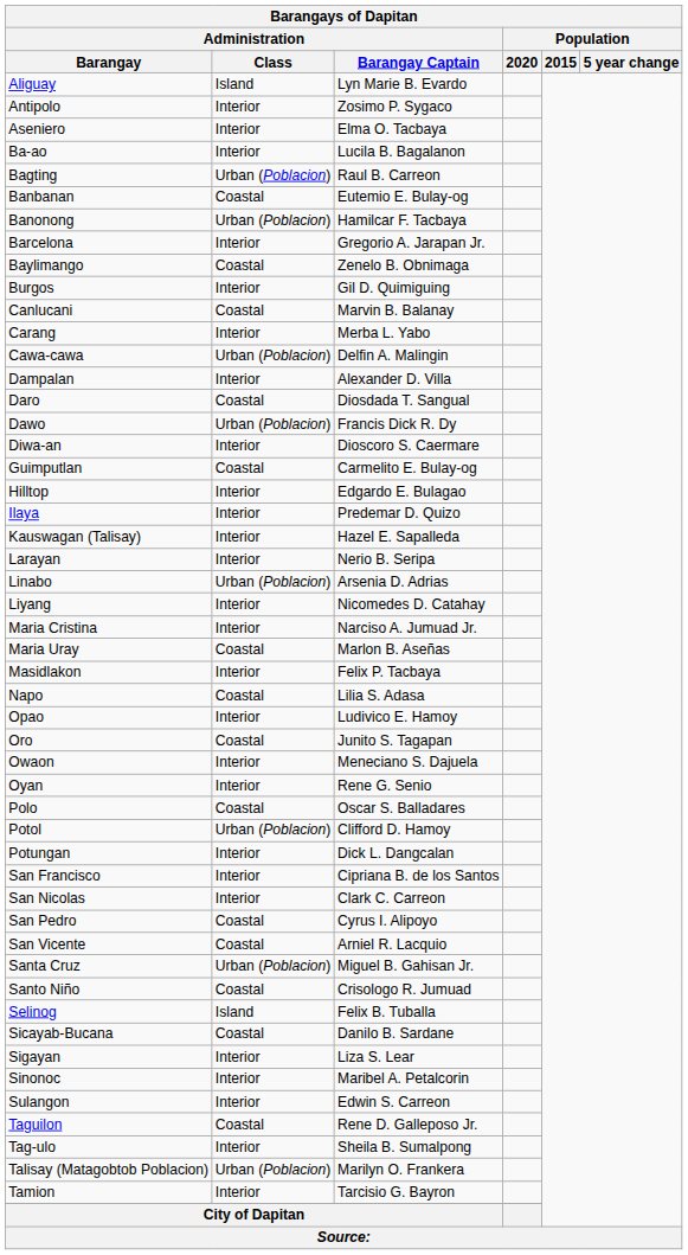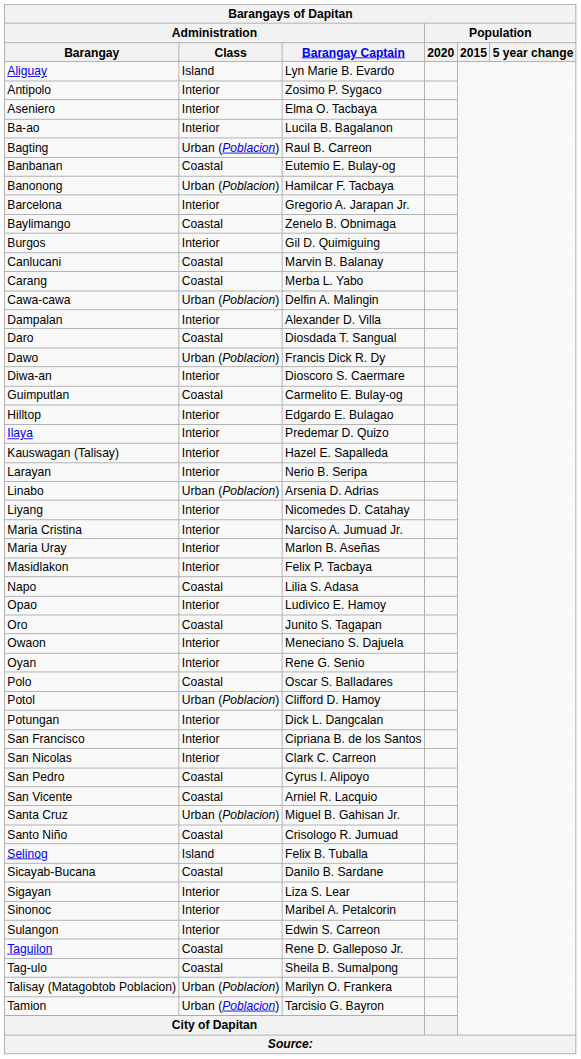 <table class="wikitable sortable" style="font-size:85%;">
 <tr>
 <th colspan="6">Barangays of Dapitan</th>
 </tr>
 <tr>
 <th colspan="3">Administration</th>
 <th colspan="3">Population</th>
 </tr>
 <tr style="background:#efefcc;">
 <th style="text-align:center;">Barangay</th>
 <th style="text-align:center;">Class</th>
 <th style="text-align:center;"><a href='#'>Barangay Captain</a></th>
 <th style="text-align:center;">2020</th>
 <th style="text-align:center;">2015</th>
 <th>5 year change</th>
 </tr>
 <tr style=>
 <td><a href='#'>Aliguay</a></td>
 <td>Island</td>
 <td>Lyn Marie B. Evardo</td>
 <td></td>
 </tr>
 <tr style=>
 <td>Antipolo</td>
 <td>Interior</td>
 <td>Zosimo P. Sygaco</td>
 <td></td>
 </tr>
 <tr style=>
 <td>Aseniero</td>
 <td>Interior</td>
 <td>Elma O. Tacbaya</td>
 <td></td>
 </tr>
 <tr style=>
 <td>Ba-ao</td>
 <td>Interior</td>
 <td>Lucila B. Bagalanon</td>
 <td></td>
 </tr>
 <tr style=>
 <td>Bagting</td>
 <td>Urban (<em><a href='#'>Poblacion</a></em>)</td>
 <td>Raul B. Carreon</td>
 <td></td>
 </tr>
 <tr style=>
 <td>Banbanan</td>
 <td>Coastal</td>
 <td>Eutemio E. Bulay-og</td>
 <td></td>
 </tr>
 <tr style=>
 <td>Banonong</td>
 <td>Urban (<em>Poblacion</em>)</td>
 <td>Hamilcar F. Tacbaya</td>
 <td></td>
 </tr>
 <tr style=>
 <td>Barcelona</td>
 <td>Interior</td>
 <td>Gregorio A. Jarapan Jr.</td>
 <td></td>
 </tr>
 <tr style=>
 <td>Baylimango</td>
 <td>Coastal</td>
 <td>Zenelo B. Obnimaga</td>
 <td></td>
 </tr>
 <tr style=>
 <td>Burgos</td>
 <td>Interior</td>
 <td>Gil D. Quimiguing</td>
 <td></td>
 </tr>
 <tr style=>
 <td>Canlucani</td>
 <td>Coastal</td>
 <td>Marvin B. Balanay</td>
 <td></td>
 </tr>
 <tr style=>
 <td>Carang</td>
-<td>Interior</td>
+<td>Coastal</td>
 <td>Merba L. Yabo</td>
 <td></td>
 </tr>
 <tr style=>
 <td>Cawa-cawa</td>
 <td>Urban (<em>Poblacion</em>)</td>
 <td>Delfin A. Malingin</td>
 <td></td>
 </tr>
 <tr style=>
 <td>Dampalan</td>
 <td>Interior</td>
 <td>Alexander D. Villa</td>
 <td></td>
 </tr>
 <tr style=>
 <td>Daro</td>
 <td>Coastal</td>
 <td>Diosdada T. Sangual</td>
 <td></td>
 </tr>
 <tr style=>
 <td>Dawo</td>
 <td>Urban (<em>Poblacion</em>)</td>
 <td>Francis Dick R. Dy</td>
 <td></td>
 </tr>
 <tr style=>
 <td>Diwa-an</td>
 <td>Interior</td>
 <td>Dioscoro S. Caermare</td>
 <td></td>
 </tr>
 <tr style=>
 <td>Guimputlan</td>
 <td>Coastal</td>
 <td>Carmelito E. Bulay-og</td>
 <td></td>
 </tr>
 <tr style=>
 <td>Hilltop</td>
 <td>Interior</td>
 <td>Edgardo E. Bulagao</td>
 <td></td>
 </tr>
 <tr style=>
 <td><a href='#'>Ilaya</a></td>
 <td>Interior</td>
 <td>Predemar D. Quizo</td>
 <td></td>
 </tr>
 <tr style=>
 <td>Kauswagan (Talisay)</td>
 <td>Interior</td>
 <td>Hazel E. Sapalleda</td>
 <td></td>
 </tr>
 <tr style=>
 <td>Larayan</td>
 <td>Interior</td>
 <td>Nerio B. Seripa</td>
 <td></td>
 </tr>
 <tr style=>
 <td>Linabo</td>
 <td>Urban (<em>Poblacion</em>)</td>
 <td>Arsenia D. Adrias</td>
 <td></td>
 </tr>
 <tr style=>
 <td>Liyang</td>
 <td>Interior</td>
 <td>Nicomedes D. Catahay</td>
 <td></td>
 </tr>
 <tr style=>
 <td>Maria Cristina</td>
 <td>Interior</td>
 <td>Narciso A. Jumuad Jr.</td>
 <td></td>
 </tr>
 <tr style=>
 <td>Maria Uray</td>
-<td>Coastal</td>
+<td>Interior</td>
 <td>Marlon B. Aseñas</td>
 <td></td>
 </tr>
 <tr style=>
 <td>Masidlakon</td>
 <td>Interior</td>
 <td>Felix P. Tacbaya</td>
 <td></td>
 </tr>
 <tr style=>
 <td>Napo</td>
 <td>Coastal</td>
 <td>Lilia S. Adasa</td>
 <td></td>
 </tr>
 <tr style=>
 <td>Opao</td>
 <td>Interior</td>
 <td>Ludivico E. Hamoy</td>
 <td></td>
 </tr>
 <tr style=>
 <td>Oro</td>
 <td>Coastal</td>
 <td>Junito S. Tagapan</td>
 <td></td>
 </tr>
 <tr style=>
 <td>Owaon</td>
 <td>Interior</td>
 <td>Meneciano S. Dajuela</td>
 <td></td>
 </tr>
 <tr style=>
 <td>Oyan</td>
 <td>Interior</td>
 <td>Rene G. Senio</td>
 <td></td>
 </tr>
 <tr style=>
 <td>Polo</td>
 <td>Coastal</td>
 <td>Oscar S. Balladares</td>
 <td></td>
 </tr>
 <tr style=>
 <td>Potol</td>
 <td>Urban (<em>Poblacion</em>)</td>
 <td>Clifford D. Hamoy</td>
 <td></td>
 </tr>
 <tr style=>
 <td>Potungan</td>
 <td>Interior</td>
 <td>Dick L. Dangcalan</td>
 <td></td>
 </tr>
 <tr style=>
 <td>San Francisco</td>
 <td>Interior</td>
 <td>Cipriana B. de los Santos</td>
 <td></td>
 </tr>
 <tr style=>
 <td>San Nicolas</td>
 <td>Interior</td>
 <td>Clark C. Carreon</td>
 <td></td>
 </tr>
 <tr style=>
 <td>San Pedro</td>
 <td>Coastal</td>
 <td>Cyrus I. Alipoyo</td>
 <td></td>
 </tr>
 <tr style=>
 <td>San Vicente</td>
 <td>Coastal</td>
 <td>Arniel R. Lacquio</td>
 <td></td>
 </tr>
 <tr style=>
 <td>Santa Cruz</td>
 <td>Urban (<em>Poblacion</em>)</td>
 <td>Miguel B. Gahisan Jr.</td>
 <td></td>
 </tr>
 <tr style=>
 <td>Santo Niño</td>
 <td>Coastal</td>
 <td>Crisologo R. Jumuad</td>
 <td></td>
 </tr>
 <tr style=>
 <td><a href='#'>Selinog</a></td>
 <td>Island</td>
 <td>Felix B. Tuballa</td>
 <td></td>
 </tr>
 <tr style=>
 <td>Sicayab-Bucana</td>
 <td>Coastal</td>
 <td>Danilo B. Sardane</td>
 <td></td>
 </tr>
 <tr style=>
 <td>Sigayan</td>
 <td>Interior</td>
 <td>Liza S. Lear</td>
 <td></td>
 </tr>
 <tr style=>
 <td>Sinonoc</td>
 <td>Interior</td>
 <td>Maribel A. Petalcorin</td>
 <td></td>
 </tr>
 <tr style=>
 <td>Sulangon</td>
 <td>Interior</td>
 <td>Edwin S. Carreon</td>
 <td></td>
 </tr>
 <tr style=>
 <td><a href='#'>Taguilon</a></td>
 <td>Coastal</td>
 <td>Rene D. Galleposo Jr.</td>
 <td></td>
 </tr>
 <tr style=>
 <td>Tag-ulo</td>
-<td>Interior</td>
+<td>Coastal</td>
 <td>Sheila B. Sumalpong</td>
 <td></td>
 </tr>
 <tr style=>
 <td>Talisay (Matagobtob Poblacion)</td>
 <td>Urban (<em>Poblacion</em>)</td>
 <td>Marilyn O. Frankera</td>
 <td></td>
 </tr>
 <tr style=>
 <td>Tamion</td>
-<td>Interior</td>
+<td>Urban (<em><a href='#'>Poblacion</a></em>)</td>
 <td>Tarcisio G. Bayron</td>
 <td></td>
 </tr>
 <tr style=>
 </tr>
 <tr style=>
 <th colspan="3">City of Dapitan</th>
 <th></th>
 </tr>
 <tr style=>
 <th class="unsortable" colspan="6"><em>Source:</em> </th>
 </tr>
 </table>
